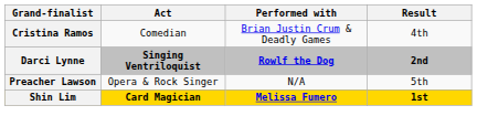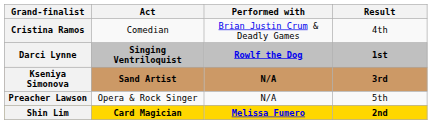 <table class="wikitable plainrowheaders sortable" style="text-align:center" width="50%;">
 <tr>
 <th scope="col" class="unsortable" style="width:12em;">Grand-finalist</th>
 <th scope="col" class="unsortable" style="width:15em;">Act</th>
 <th scope="col" class="unsortable" style="width:19em;">Performed with</th>
 <th scope="col" style="width:14em;">Result</th>
 </tr>
 <tr>
 <th scope="row">Cristina Ramos</th>
 <td>Comedian</td>
 <td><a href='#'>Brian Justin Crum</a> & Deadly Games</td>
 <td>4th</td>
 </tr>
 <tr style="background: silver">
 <th scope="row"><strong>Darci Lynne</strong></th>
 <td><strong>Singing Ventriloquist</strong></td>
 <td><strong><a href='#'>Rowlf the Dog</a></strong></td>
-<td><strong>2nd</strong></td>
+<td><strong>1st</strong></td>
+</tr>
+<tr style="background:#c96">
+<th scope="row"><strong>Kseniya Simonova</strong></th>
+<td><strong>Sand Artist</strong></td>
+<td><strong>N/A</strong></td>
+<td><strong>3rd</strong></td>
 </tr>
 <tr>
 <th scope="row">Preacher Lawson</th>
 <td>Opera & Rock Singer</td>
 <td>N/A</td>
 <td>5th</td>
 </tr>
 <tr style="background:gold">
 <th scope="row"><strong>Shin Lim</strong></th>
 <td><strong>Card Magician</strong></td>
 <td><strong><a href='#'>Melissa Fumero</a></strong></td>
-<td><strong>1st</strong></td>
+<td><strong>2nd</strong></td>
 </tr>
 </table>
